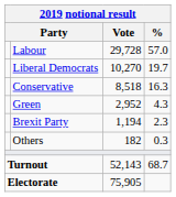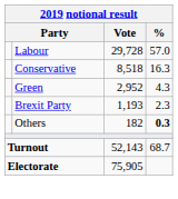 <table class="wikitable">
 <tr>
 <th colspan="4"><a href='#'>2019</a> <a href='#'>notional result</a></th>
 </tr>
 <tr>
 <th bgcolor="#DDDDFF" width="130px" colspan="2">Party</th>
 <th bgcolor="#DDDDFF" width="50px">Vote</th>
 <th bgcolor="#DDDDFF" width="30px">%</th>
 </tr>
 <tr>
 <td></td>
 <td><a href='#'>Labour</a></td>
 <td align=right>29,728</td>
 <td align=right>57.0</td>
 </tr>
 <tr>
 <td></td>
-<td><a href='#'>Liberal Democrats</a></td>
-<td align=right>10,270</td>
-<td align=right>19.7</td>
-</tr>
-<tr>
-<td></td>
 <td><a href='#'>Conservative</a></td>
 <td align=right>8,518</td>
 <td align=right>16.3</td>
 </tr>
 <tr>
 <td></td>
 <td><a href='#'>Green</a></td>
 <td align=right>2,952</td>
 <td align=right>4.3</td>
 </tr>
 <tr>
 <td></td>
 <td><a href='#'>Brexit Party</a></td>
-<td align=right>1,194</td>
+<td align=right>1,193</td>
 <td align=right>2.3</td>
 </tr>
 <tr>
 <td></td>
 <td>Others</td>
 <td align=right>182</td>
-<td align=right>0.3</td>
+<td align=right><strong>0.3</strong></td>
 </tr>
 <tr>
 <td colspan="4" bgcolor="#EAECF0"></td>
 </tr>
 <tr>
 <td colspan="2"><strong>Turnout</strong></td>
 <td align=right>52,143</td>
 <td align=right>68.7</td>
 </tr>
 <tr>
 <td colspan="2"><strong>Electorate</strong></td>
 <td align=right>75,905</td>
 </tr>
 </table>
